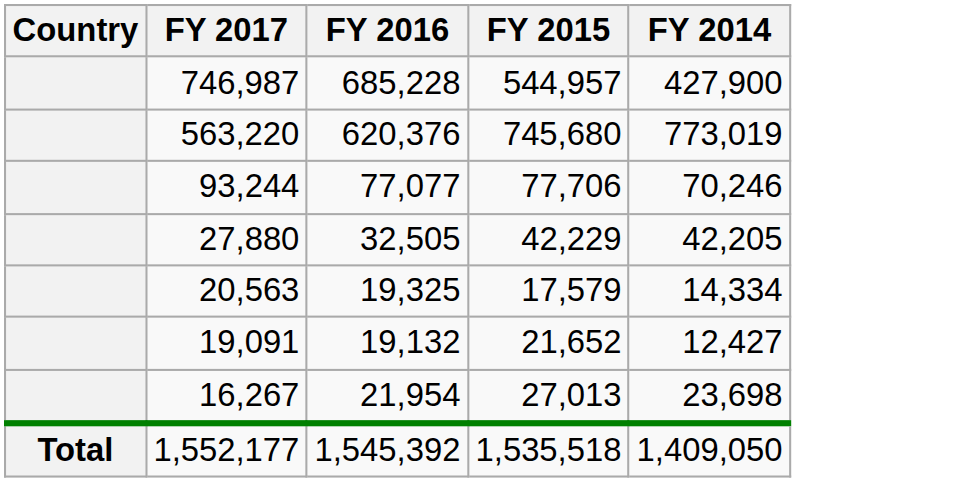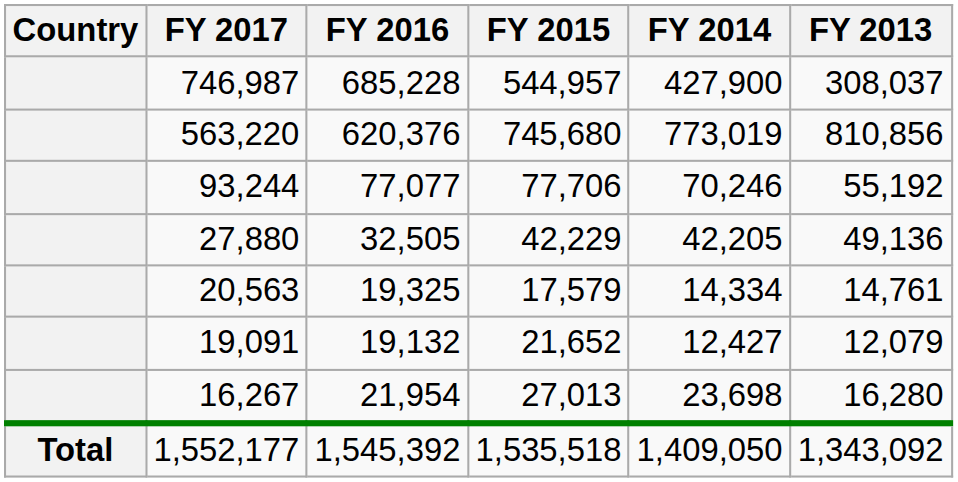 <table class="wikitable collapsible" style="text-align: right">
 <tr>
 <th scope="col">Country</th>
 <th scope="col">FY 2017</th>
 <th scope="col">FY 2016</th>
 <th scope="col">FY 2015</th>
 <th scope="col">FY 2014</th>
+<th scope="col">FY 2013</th>
 </tr>
 <tr>
 <th scope="row" style="text-align: left;"></th>
 <td>746,987</td>
 <td>685,228</td>
 <td>544,957</td>
 <td>427,900</td>
+<td>308,037</td>
 </tr>
 <tr>
 <th scope="row" style="text-align: left;"></th>
 <td>563,220</td>
 <td>620,376</td>
 <td>745,680</td>
 <td>773,019</td>
+<td>810,856</td>
 </tr>
 <tr>
 <th scope="row" style="text-align: left;"></th>
 <td>93,244</td>
 <td>77,077</td>
 <td>77,706</td>
 <td>70,246</td>
+<td>55,192</td>
 </tr>
 <tr>
 <th scope="row" style="text-align: left;"></th>
 <td>27,880</td>
 <td>32,505</td>
 <td>42,229</td>
 <td>42,205</td>
+<td>49,136</td>
 </tr>
 <tr>
 <th scope="row" style="text-align: left;"></th>
 <td>20,563</td>
 <td>19,325</td>
 <td>17,579</td>
 <td>14,334</td>
+<td>14,761</td>
 </tr>
 <tr>
 <th scope="row" style="text-align: left;"></th>
 <td>19,091</td>
 <td>19,132</td>
 <td>21,652</td>
 <td>12,427</td>
+<td>12,079</td>
 </tr>
 <tr>
 <th scope="row" style="text-align: left;"></th>
 <td>16,267</td>
 <td>21,954</td>
 <td>27,013</td>
 <td>23,698</td>
+<td>16,280</td>
 </tr>
 <tr style="border-top:3px solid green">
 <th scope="row">Total</th>
 <td>1,552,177</td>
 <td>1,545,392</td>
 <td>1,535,518</td>
 <td>1,409,050</td>
+<td>1,343,092</td>
 </tr>
 </table>
